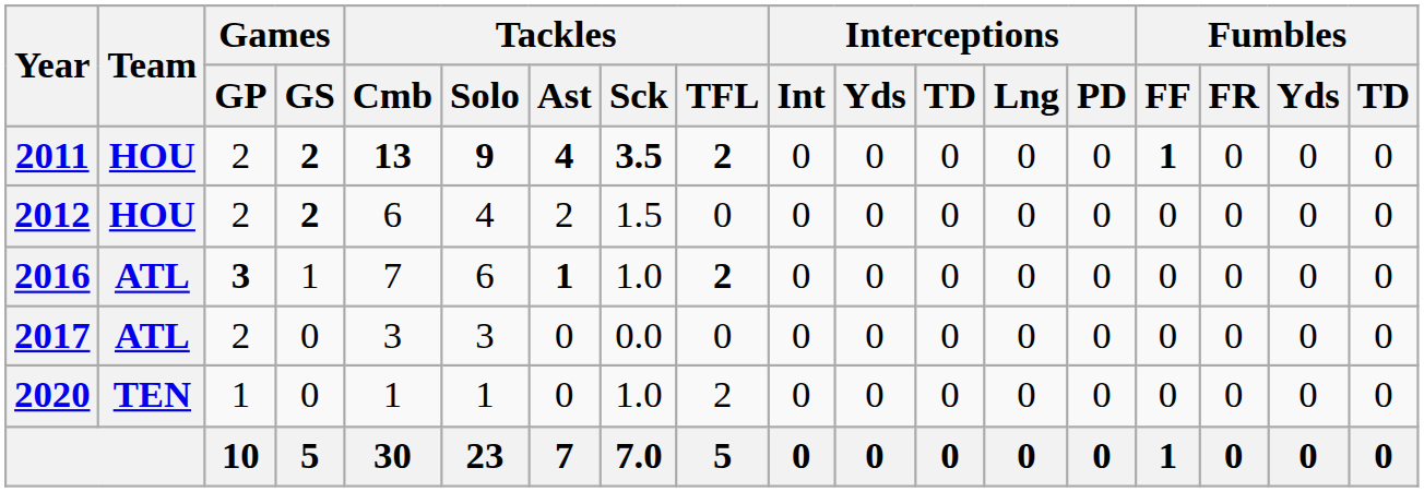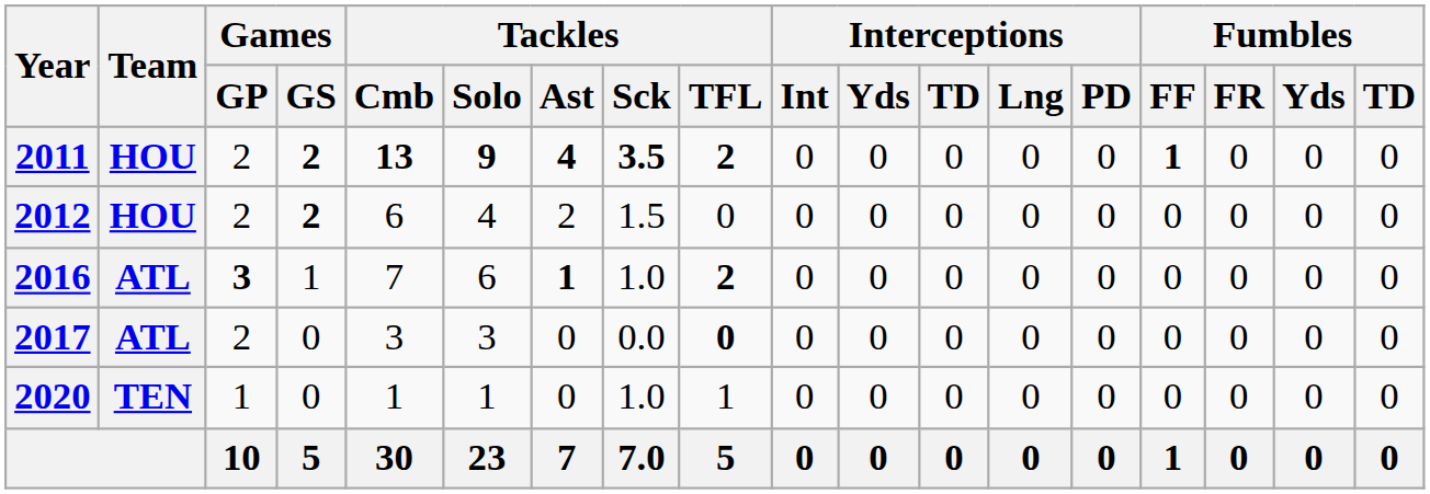 <table class="wikitable" style="text-align:center">
 <tr>
 <th rowspan="2">Year</th>
 <th rowspan="2">Team</th>
 <th colspan="2">Games</th>
 <th colspan="5">Tackles</th>
 <th colspan="5">Interceptions</th>
 <th colspan="4">Fumbles</th>
 </tr>
 <tr>
 <th>GP</th>
 <th>GS</th>
 <th>Cmb</th>
 <th>Solo</th>
 <th>Ast</th>
 <th>Sck</th>
 <th>TFL</th>
 <th>Int</th>
 <th>Yds</th>
 <th>TD</th>
 <th>Lng</th>
 <th>PD</th>
 <th>FF</th>
 <th>FR</th>
 <th>Yds</th>
 <th>TD</th>
 </tr>
 <tr>
 <th><a href='#'>2011</a></th>
 <th><a href='#'>HOU</a></th>
 <td>2</td>
 <td><strong>2</strong></td>
 <td><strong>13</strong></td>
 <td><strong>9</strong></td>
 <td><strong>4</strong></td>
 <td><strong>3.5</strong></td>
 <td><strong>2</strong></td>
 <td>0</td>
 <td>0</td>
 <td>0</td>
 <td>0</td>
 <td>0</td>
 <td><strong>1</strong></td>
 <td>0</td>
 <td>0</td>
 <td>0</td>
 </tr>
 <tr>
 <th><a href='#'>2012</a></th>
 <th><a href='#'>HOU</a></th>
 <td>2</td>
 <td><strong>2</strong></td>
 <td>6</td>
 <td>4</td>
 <td>2</td>
 <td>1.5</td>
 <td>0</td>
 <td>0</td>
 <td>0</td>
 <td>0</td>
 <td>0</td>
 <td>0</td>
 <td>0</td>
 <td>0</td>
 <td>0</td>
 <td>0</td>
 </tr>
 <tr>
 <th><a href='#'>2016</a></th>
 <th><a href='#'>ATL</a></th>
 <td><strong>3</strong></td>
 <td>1</td>
 <td>7</td>
 <td>6</td>
 <td><strong>1</strong></td>
 <td>1.0</td>
 <td><strong>2</strong></td>
 <td>0</td>
 <td>0</td>
 <td>0</td>
 <td>0</td>
 <td>0</td>
 <td>0</td>
 <td>0</td>
 <td>0</td>
 <td>0</td>
 </tr>
 <tr>
 <th><a href='#'>2017</a></th>
 <th><a href='#'>ATL</a></th>
 <td>2</td>
 <td>0</td>
 <td>3</td>
 <td>3</td>
 <td>0</td>
 <td>0.0</td>
-<td>0</td>
+<td><strong>0</strong></td>
 <td>0</td>
 <td>0</td>
 <td>0</td>
 <td>0</td>
 <td>0</td>
 <td>0</td>
 <td>0</td>
 <td>0</td>
 <td>0</td>
 </tr>
 <tr>
 <th><a href='#'>2020</a></th>
 <th><a href='#'>TEN</a></th>
 <td>1</td>
 <td>0</td>
 <td>1</td>
 <td>1</td>
 <td>0</td>
 <td>1.0</td>
-<td>2</td>
+<td>1</td>
 <td>0</td>
 <td>0</td>
 <td>0</td>
 <td>0</td>
 <td>0</td>
 <td>0</td>
 <td>0</td>
 <td>0</td>
 <td>0</td>
 </tr>
 <tr>
 <th colspan="2"></th>
 <th>10</th>
 <th>5</th>
 <th>30</th>
 <th>23</th>
 <th>7</th>
 <th>7.0</th>
 <th>5</th>
 <th>0</th>
 <th>0</th>
 <th>0</th>
 <th>0</th>
 <th>0</th>
 <th>1</th>
 <th>0</th>
 <th>0</th>
 <th>0</th>
 </tr>
 </table>
